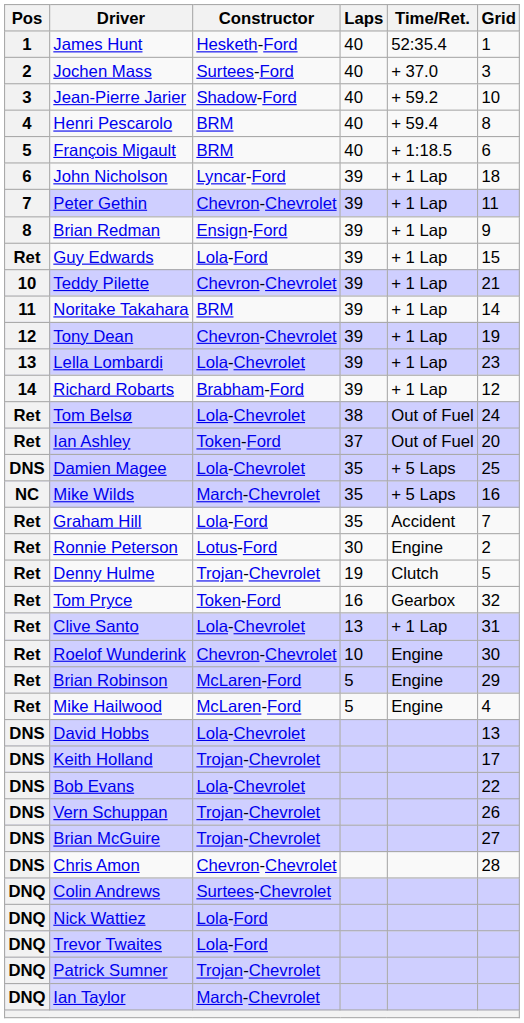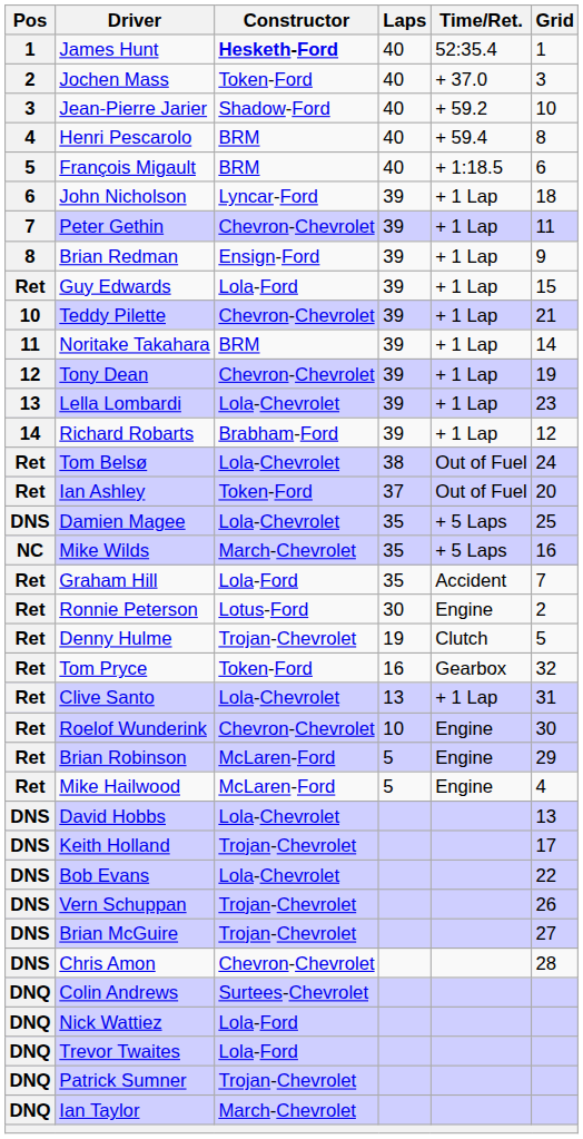 <table class="wikitable" style="font-size: 95%;">
 <tr>
 <th>Pos</th>
 <th>Driver</th>
 <th>Constructor</th>
 <th>Laps</th>
 <th>Time/Ret.</th>
 <th>Grid</th>
 </tr>
 <tr>
 <th>1</th>
 <td> <a href='#'>James Hunt</a></td>
-<td><a href='#'>Hesketh</a>-<a href='#'>Ford</a></td>
+<td><strong><a href='#'>Hesketh</a>-<a href='#'>Ford</a></strong></td>
 <td>40</td>
 <td>52:35.4</td>
 <td>1</td>
 </tr>
 <tr>
 <th>2</th>
 <td> <a href='#'>Jochen Mass</a></td>
-<td><a href='#'>Surtees</a>-<a href='#'>Ford</a></td>
+<td><a href='#'>Token</a>-<a href='#'>Ford</a></td>
 <td>40</td>
 <td>+ 37.0</td>
 <td>3</td>
 </tr>
 <tr>
 <th>3</th>
 <td> <a href='#'>Jean-Pierre Jarier</a></td>
 <td><a href='#'>Shadow</a>-<a href='#'>Ford</a></td>
 <td>40</td>
 <td>+ 59.2</td>
 <td>10</td>
 </tr>
 <tr>
 <th>4</th>
 <td> <a href='#'>Henri Pescarolo</a></td>
 <td><a href='#'>BRM</a></td>
 <td>40</td>
 <td>+ 59.4</td>
 <td>8</td>
 </tr>
 <tr>
 <th>5</th>
 <td> <a href='#'>François Migault</a></td>
 <td><a href='#'>BRM</a></td>
 <td>40</td>
 <td>+ 1:18.5</td>
 <td>6</td>
 </tr>
 <tr>
 <th>6</th>
 <td> <a href='#'>John Nicholson</a></td>
 <td><a href='#'>Lyncar</a>-<a href='#'>Ford</a></td>
 <td>39</td>
 <td>+ 1 Lap</td>
 <td>18</td>
 </tr>
 <tr style="background-color: #CFCFFF">
 <th>7</th>
 <td> <a href='#'>Peter Gethin</a></td>
 <td><a href='#'>Chevron</a>-<a href='#'>Chevrolet</a></td>
 <td>39</td>
 <td>+ 1 Lap</td>
 <td>11</td>
 </tr>
 <tr>
 <th>8</th>
 <td> <a href='#'>Brian Redman</a></td>
 <td><a href='#'>Ensign</a>-<a href='#'>Ford</a></td>
 <td>39</td>
 <td>+ 1 Lap</td>
 <td>9</td>
 </tr>
 <tr>
 <th>Ret</th>
 <td> <a href='#'>Guy Edwards</a></td>
 <td><a href='#'>Lola</a>-<a href='#'>Ford</a></td>
 <td>39</td>
 <td>+ 1 Lap</td>
 <td>15</td>
 </tr>
 <tr style="background-color: #CFCFFF">
 <th>10</th>
 <td> <a href='#'>Teddy Pilette</a></td>
 <td><a href='#'>Chevron</a>-<a href='#'>Chevrolet</a></td>
 <td>39</td>
 <td>+ 1 Lap</td>
 <td>21</td>
 </tr>
 <tr>
 <th>11</th>
 <td> <a href='#'>Noritake Takahara</a></td>
 <td><a href='#'>BRM</a></td>
 <td>39</td>
 <td>+ 1 Lap</td>
 <td>14</td>
 </tr>
 <tr style="background-color: #CFCFFF">
 <th>12</th>
 <td> <a href='#'>Tony Dean</a></td>
 <td><a href='#'>Chevron</a>-<a href='#'>Chevrolet</a></td>
 <td>39</td>
 <td>+ 1 Lap</td>
 <td>19</td>
 </tr>
 <tr style="background-color: #CFCFFF">
 <th>13</th>
 <td> <a href='#'>Lella Lombardi</a></td>
 <td><a href='#'>Lola</a>-<a href='#'>Chevrolet</a></td>
 <td>39</td>
 <td>+ 1 Lap</td>
 <td>23</td>
 </tr>
 <tr>
 <th>14</th>
 <td> <a href='#'>Richard Robarts</a></td>
 <td><a href='#'>Brabham</a>-<a href='#'>Ford</a></td>
 <td>39</td>
 <td>+ 1 Lap</td>
 <td>12</td>
 </tr>
 <tr style="background-color: #CFCFFF">
 <th>Ret</th>
 <td> <a href='#'>Tom Belsø</a></td>
 <td><a href='#'>Lola</a>-<a href='#'>Chevrolet</a></td>
 <td>38</td>
 <td>Out of Fuel</td>
 <td>24</td>
 </tr>
 <tr style="background-color: #CFCFFF">
 <th>Ret</th>
 <td> <a href='#'>Ian Ashley</a></td>
 <td><a href='#'>Token</a>-<a href='#'>Ford</a></td>
 <td>37</td>
 <td>Out of Fuel</td>
 <td>20</td>
 </tr>
 <tr style="background-color: #CFCFFF">
 <th>DNS</th>
 <td> <a href='#'>Damien Magee</a></td>
 <td><a href='#'>Lola</a>-<a href='#'>Chevrolet</a></td>
 <td>35</td>
 <td>+ 5 Laps</td>
 <td>25</td>
 </tr>
 <tr style="background-color: #CFCFFF">
 <th>NC</th>
 <td> <a href='#'>Mike Wilds</a></td>
 <td><a href='#'>March</a>-<a href='#'>Chevrolet</a></td>
 <td>35</td>
 <td>+ 5 Laps</td>
 <td>16</td>
 </tr>
 <tr>
 <th>Ret</th>
 <td> <a href='#'>Graham Hill</a></td>
 <td><a href='#'>Lola</a>-<a href='#'>Ford</a></td>
 <td>35</td>
 <td>Accident</td>
 <td>7</td>
 </tr>
 <tr>
 <th>Ret</th>
 <td> <a href='#'>Ronnie Peterson</a></td>
 <td><a href='#'>Lotus</a>-<a href='#'>Ford</a></td>
 <td>30</td>
 <td>Engine</td>
 <td>2</td>
 </tr>
 <tr>
 <th>Ret</th>
 <td> <a href='#'>Denny Hulme</a></td>
 <td><a href='#'>Trojan</a>-<a href='#'>Chevrolet</a></td>
 <td>19</td>
 <td>Clutch</td>
 <td>5</td>
 </tr>
 <tr>
 <th>Ret</th>
 <td> <a href='#'>Tom Pryce</a></td>
 <td><a href='#'>Token</a>-<a href='#'>Ford</a></td>
 <td>16</td>
 <td>Gearbox</td>
 <td>32</td>
 </tr>
 <tr style="background-color: #CFCFFF">
 <th>Ret</th>
 <td> <a href='#'>Clive Santo</a></td>
 <td><a href='#'>Lola</a>-<a href='#'>Chevrolet</a></td>
 <td>13</td>
 <td>+ 1 Lap</td>
 <td>31</td>
 </tr>
 <tr style="background-color: #CFCFFF">
 <th>Ret</th>
 <td> <a href='#'>Roelof Wunderink</a></td>
 <td><a href='#'>Chevron</a>-<a href='#'>Chevrolet</a></td>
 <td>10</td>
 <td>Engine</td>
 <td>30</td>
 </tr>
 <tr style="background-color: #CFCFFF">
 <th>Ret</th>
 <td> <a href='#'>Brian Robinson</a></td>
 <td><a href='#'>McLaren</a>-<a href='#'>Ford</a></td>
 <td>5</td>
 <td>Engine</td>
 <td>29</td>
 </tr>
 <tr>
 <th>Ret</th>
 <td> <a href='#'>Mike Hailwood</a></td>
 <td><a href='#'>McLaren</a>-<a href='#'>Ford</a></td>
 <td>5</td>
 <td>Engine</td>
 <td>4</td>
 </tr>
 <tr style="background-color: #CFCFFF">
 <th>DNS</th>
 <td> <a href='#'>David Hobbs</a></td>
 <td><a href='#'>Lola</a>-<a href='#'>Chevrolet</a></td>
 <td></td>
 <td></td>
 <td>13</td>
 </tr>
 <tr style="background-color: #CFCFFF">
 <th>DNS</th>
 <td> <a href='#'>Keith Holland</a></td>
 <td><a href='#'>Trojan</a>-<a href='#'>Chevrolet</a></td>
 <td></td>
 <td></td>
 <td>17</td>
 </tr>
 <tr style="background-color: #CFCFFF">
 <th>DNS</th>
 <td> <a href='#'>Bob Evans</a></td>
 <td><a href='#'>Lola</a>-<a href='#'>Chevrolet</a></td>
 <td></td>
 <td></td>
 <td>22</td>
 </tr>
 <tr style="background-color: #CFCFFF">
 <th>DNS</th>
 <td> <a href='#'>Vern Schuppan</a></td>
 <td><a href='#'>Trojan</a>-<a href='#'>Chevrolet</a></td>
 <td></td>
 <td></td>
 <td>26</td>
 </tr>
 <tr style="background-color: #CFCFFF">
 <th>DNS</th>
 <td> <a href='#'>Brian McGuire</a></td>
 <td><a href='#'>Trojan</a>-<a href='#'>Chevrolet</a></td>
 <td></td>
 <td></td>
 <td>27</td>
 </tr>
 <tr>
 <th>DNS</th>
 <td> <a href='#'>Chris Amon</a></td>
 <td><a href='#'>Chevron</a>-<a href='#'>Chevrolet</a></td>
 <td></td>
 <td></td>
 <td>28</td>
 </tr>
 <tr style="background-color: #CFCFFF">
 <th>DNQ</th>
 <td> <a href='#'>Colin Andrews</a></td>
 <td><a href='#'>Surtees</a>-<a href='#'>Chevrolet</a></td>
 <td></td>
 <td></td>
 <td></td>
 </tr>
 <tr style="background-color: #CFCFFF">
 <th>DNQ</th>
 <td> <a href='#'>Nick Wattiez</a></td>
 <td><a href='#'>Lola</a>-<a href='#'>Ford</a></td>
 <td></td>
 <td></td>
 <td></td>
 </tr>
 <tr style="background-color: #CFCFFF">
 <th>DNQ</th>
 <td> <a href='#'>Trevor Twaites</a></td>
 <td><a href='#'>Lola</a>-<a href='#'>Ford</a></td>
 <td></td>
 <td></td>
 <td></td>
 </tr>
 <tr style="background-color: #CFCFFF">
 <th>DNQ</th>
 <td> <a href='#'>Patrick Sumner</a></td>
 <td><a href='#'>Trojan</a>-<a href='#'>Chevrolet</a></td>
 <td></td>
 <td></td>
 <td></td>
 </tr>
 <tr style="background-color: #CFCFFF">
 <th>DNQ</th>
 <td> <a href='#'>Ian Taylor</a></td>
 <td><a href='#'>March</a>-<a href='#'>Chevrolet</a></td>
 <td></td>
 <td></td>
 <td></td>
 </tr>
 <tr>
 <th colspan="6"></th>
 </tr>
 </table>
